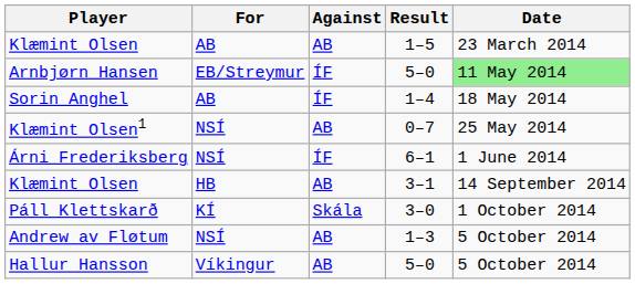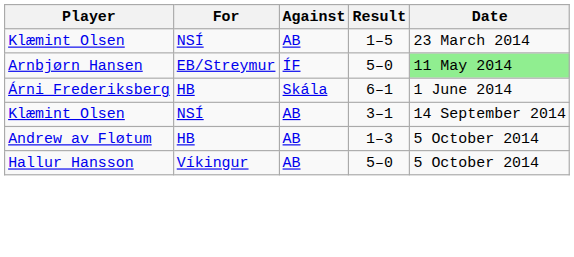 <table class="wikitable sortable">
 <tr>
 <th>Player</th>
 <th>For</th>
 <th>Against</th>
 <th style="text-align:center">Result</th>
 <th>Date</th>
 </tr>
 <tr>
 <td> <a href='#'>Klæmint Olsen</a></td>
-<td><a href='#'>AB</a></td>
+<td><a href='#'>NSÍ</a></td>
 <td><a href='#'>AB</a></td>
 <td style="text-align:center;">1–5</td>
 <td>23 March 2014</td>
 </tr>
 <tr>
 <td> <a href='#'>Arnbjørn Hansen</a></td>
 <td><a href='#'>EB/Streymur</a></td>
 <td><a href='#'>ÍF</a></td>
 <td style="text-align:center;">5–0</td>
 <td style="background: lightgreen;">11 May 2014</td>
 </tr>
 <tr>
-<td> <a href='#'>Sorin Anghel</a></td>
-<td><a href='#'>AB</a></td>
-<td><a href='#'>ÍF</a></td>
-<td style="text-align:center;">1–4</td>
-<td>18 May 2014</td>
-</tr>
-<tr>
-<td> <a href='#'>Klæmint Olsen</a><sup>1</sup></td>
-<td><a href='#'>NSÍ</a></td>
-<td><a href='#'>AB</a></td>
-<td style="text-align:center;">0–7</td>
-<td>25 May 2014</td>
-</tr>
-<tr>
 <td> <a href='#'>Árni Frederiksberg</a></td>
-<td><a href='#'>NSÍ</a></td>
-<td><a href='#'>ÍF</a></td>
+<td><a href='#'>HB</a></td>
+<td><a href='#'>Skála</a></td>
 <td style="text-align:center;">6–1</td>
 <td>1 June 2014</td>
 </tr>
 <tr>
 <td> <a href='#'>Klæmint Olsen</a></td>
-<td><a href='#'>HB</a></td>
+<td><a href='#'>NSÍ</a></td>
 <td><a href='#'>AB</a></td>
 <td style="text-align:center;">3–1</td>
 <td>14 September 2014</td>
 </tr>
 <tr>
-<td> <a href='#'>Páll Klettskarð</a></td>
-<td><a href='#'>KÍ</a></td>
-<td><a href='#'>Skála</a></td>
-<td style="text-align:center;">3–0</td>
-<td>1 October 2014</td>
-</tr>
-<tr>
 <td> <a href='#'>Andrew av Fløtum</a></td>
-<td><a href='#'>NSÍ</a></td>
+<td><a href='#'>HB</a></td>
 <td><a href='#'>AB</a></td>
 <td style="text-align:center;">1–3</td>
 <td>5 October 2014</td>
 </tr>
 <tr>
 <td> <a href='#'>Hallur Hansson</a></td>
 <td><a href='#'>Víkingur</a></td>
 <td><a href='#'>AB</a></td>
 <td style="text-align:center;">5–0</td>
 <td>5 October 2014</td>
 </tr>
 </table>
